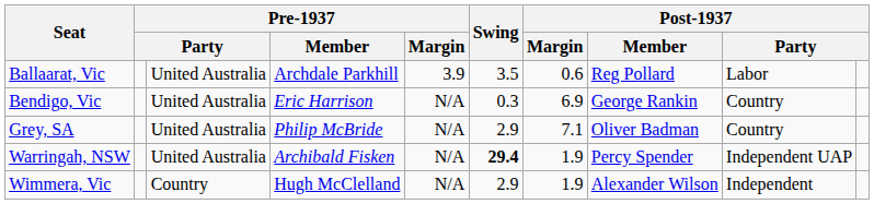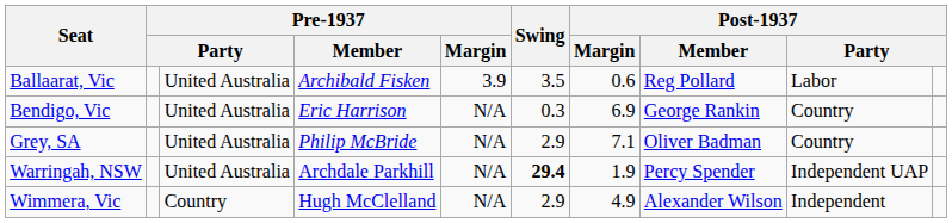 <table class="wikitable">
 <tr>
 <th rowspan=2>Seat</th>
 <th colspan=4>Pre-1937</th>
 <th rowspan=2>Swing</th>
 <th colspan=4>Post-1937</th>
 </tr>
 <tr>
 <th colspan=2>Party</th>
 <th>Member</th>
 <th>Margin</th>
 <th>Margin</th>
 <th>Member</th>
 <th colspan=2>Party</th>
 </tr>
 <tr>
 <td><a href='#'>Ballaarat, Vic</a></td>
 <td> </td>
 <td>United Australia</td>
-<td><a href='#'>Archdale Parkhill</a></td>
+<td><em><a href='#'>Archibald Fisken</a></em></td>
 <td style="text-align:right;">3.9</td>
 <td style="text-align:right;">3.5</td>
 <td style="text-align:right;">0.6</td>
 <td><a href='#'>Reg Pollard</a></td>
 <td>Labor</td>
 <td> </td>
 </tr>
 <tr>
 <td><a href='#'>Bendigo, Vic</a></td>
 <td> </td>
 <td>United Australia</td>
 <td><em><a href='#'>Eric Harrison</a></em></td>
 <td style="text-align:right;">N/A</td>
 <td style="text-align:right;">0.3</td>
 <td style="text-align:right;">6.9</td>
 <td><a href='#'>George Rankin</a></td>
 <td>Country</td>
 <td> </td>
 </tr>
 <tr>
 <td><a href='#'>Grey, SA</a></td>
 <td> </td>
 <td>United Australia</td>
 <td><em><a href='#'>Philip McBride</a></em></td>
 <td style="text-align:right;">N/A</td>
 <td style="text-align:right;">2.9</td>
 <td style="text-align:right;">7.1</td>
 <td><a href='#'>Oliver Badman</a></td>
 <td>Country</td>
 <td> </td>
 </tr>
 <tr>
 <td><a href='#'>Warringah, NSW</a></td>
 <td> </td>
 <td>United Australia</td>
-<td><em><a href='#'>Archibald Fisken</a></em></td>
+<td><a href='#'>Archdale Parkhill</a></td>
 <td style="text-align:right;">N/A</td>
 <td style="text-align:right;"><strong>29.4</strong></td>
 <td style="text-align:right;">1.9</td>
 <td><a href='#'>Percy Spender</a></td>
 <td>Independent UAP</td>
 <td> </td>
 </tr>
 <tr>
 <td><a href='#'>Wimmera, Vic</a></td>
 <td> </td>
 <td>Country</td>
 <td><a href='#'>Hugh McClelland</a></td>
 <td style="text-align:right;">N/A</td>
 <td style="text-align:right;">2.9</td>
-<td style="text-align:right;">1.9</td>
+<td style="text-align:right;">4.9</td>
 <td><a href='#'>Alexander Wilson</a></td>
 <td>Independent</td>
 <td> </td>
 </tr>
 <tr>
 </tr>
 </table>
